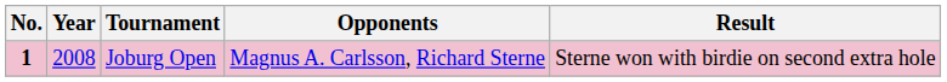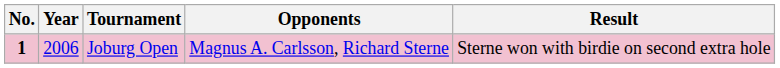 <table class="wikitable" style="font-size:95%;">
 <tr>
 <th>No.</th>
 <th>Year</th>
 <th>Tournament</th>
 <th>Opponents</th>
 <th>Result</th>
 </tr>
 <tr style="background:#F2C1D1;">
 <td align=center><strong>1</strong></td>
-<td><a href='#'>2008</a></td>
+<td><a href='#'>2006</a></td>
 <td><a href='#'>Joburg Open</a></td>
 <td> <a href='#'>Magnus A. Carlsson</a>,  <a href='#'>Richard Sterne</a></td>
 <td>Sterne won with birdie on second extra hole</td>
 </tr>
 </table>
